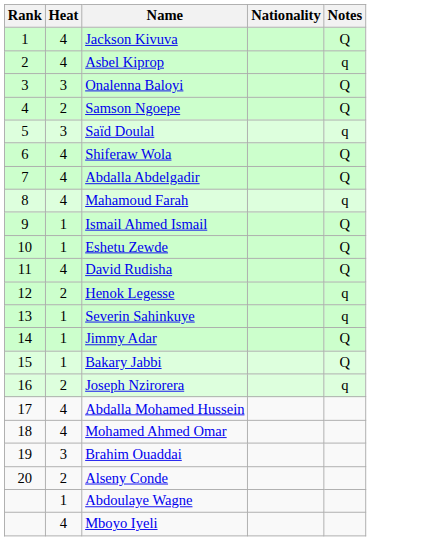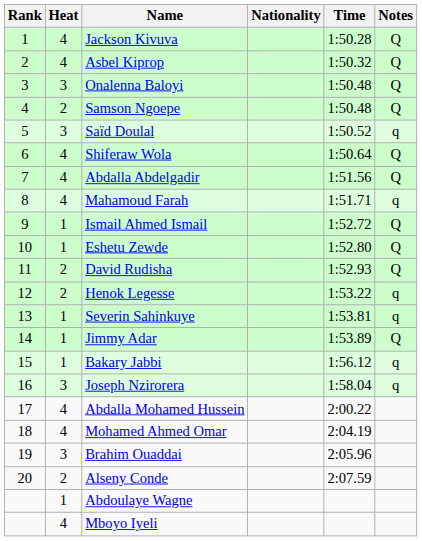 <table class="wikitable sortable" style="text-align:center">
 <tr>
 <th>Rank</th>
 <th>Heat</th>
 <th>Name</th>
 <th>Nationality</th>
+<th>Time</th>
 <th>Notes</th>
 </tr>
 <tr bgcolor=ccffcc>
 <td>1</td>
 <td>4</td>
 <td align=left><a href='#'>Jackson Kivuva</a></td>
 <td align=left></td>
+<td>1:50.28</td>
 <td>Q</td>
 </tr>
 <tr bgcolor=ccffcc>
 <td>2</td>
 <td>4</td>
 <td align=left><a href='#'>Asbel Kiprop</a></td>
 <td align=left></td>
-<td>q</td>
+<td>1:50.32</td>
+<td>Q</td>
 </tr>
 <tr bgcolor=ccffcc>
 <td>3</td>
 <td>3</td>
 <td align=left><a href='#'>Onalenna Baloyi</a></td>
 <td align=left></td>
+<td>1:50.48</td>
 <td>Q</td>
 </tr>
 <tr bgcolor=ccffcc>
 <td>4</td>
 <td>2</td>
 <td align=left><a href='#'>Samson Ngoepe</a></td>
 <td align=left></td>
+<td>1:50.48</td>
 <td>Q</td>
 </tr>
 <tr bgcolor=ddffdd>
 <td>5</td>
 <td>3</td>
 <td align=left><a href='#'>Saïd Doulal</a></td>
 <td align=left></td>
+<td>1:50.52</td>
 <td>q</td>
 </tr>
 <tr bgcolor=ccffcc>
 <td>6</td>
 <td>4</td>
 <td align=left><a href='#'>Shiferaw Wola</a></td>
 <td align=left></td>
+<td>1:50.64</td>
 <td>Q</td>
 </tr>
 <tr bgcolor=ccffcc>
 <td>7</td>
 <td>4</td>
 <td align=left><a href='#'>Abdalla Abdelgadir</a></td>
 <td align=left></td>
+<td>1:51.56</td>
 <td>Q</td>
 </tr>
 <tr bgcolor=ddffdd>
 <td>8</td>
 <td>4</td>
 <td align=left><a href='#'>Mahamoud Farah</a></td>
 <td align=left></td>
+<td>1:51.71</td>
 <td>q</td>
 </tr>
 <tr bgcolor=ccffcc>
 <td>9</td>
 <td>1</td>
 <td align=left><a href='#'>Ismail Ahmed Ismail</a></td>
 <td align=left></td>
+<td>1:52.72</td>
 <td>Q</td>
 </tr>
 <tr bgcolor=ccffcc>
 <td>10</td>
 <td>1</td>
 <td align=left><a href='#'>Eshetu Zewde</a></td>
 <td align=left></td>
+<td>1:52.80</td>
 <td>Q</td>
 </tr>
 <tr bgcolor=ccffcc>
 <td>11</td>
-<td>4</td>
+<td>2</td>
 <td align=left><a href='#'>David Rudisha</a></td>
 <td align=left></td>
+<td>1:52.93</td>
 <td>Q</td>
 </tr>
 <tr bgcolor=ccffcc>
 <td>12</td>
 <td>2</td>
 <td align=left><a href='#'>Henok Legesse</a></td>
 <td align=left></td>
+<td>1:53.22</td>
 <td>q</td>
 </tr>
 <tr bgcolor=ccffcc>
 <td>13</td>
 <td>1</td>
 <td align=left><a href='#'>Severin Sahinkuye</a></td>
 <td align=left></td>
+<td>1:53.81</td>
 <td>q</td>
 </tr>
 <tr bgcolor=ccffcc>
 <td>14</td>
 <td>1</td>
 <td align=left><a href='#'>Jimmy Adar</a></td>
 <td align=left></td>
+<td>1:53.89</td>
 <td>Q</td>
 </tr>
 <tr bgcolor=ddffdd>
 <td>15</td>
 <td>1</td>
 <td align=left><a href='#'>Bakary Jabbi</a></td>
 <td align=left></td>
-<td>Q</td>
+<td>1:56.12</td>
+<td>q</td>
 </tr>
 <tr bgcolor=ddffdd>
 <td>16</td>
-<td>2</td>
+<td>3</td>
 <td align=left><a href='#'>Joseph Nzirorera</a></td>
 <td align=left></td>
+<td>1:58.04</td>
 <td>q</td>
 </tr>
 <tr>
 <td>17</td>
 <td>4</td>
 <td align=left><a href='#'>Abdalla Mohamed Hussein</a></td>
 <td align=left></td>
+<td>2:00.22</td>
 <td></td>
 </tr>
 <tr>
 <td>18</td>
 <td>4</td>
 <td align=left><a href='#'>Mohamed Ahmed Omar</a></td>
 <td align=left></td>
+<td>2:04.19</td>
 <td></td>
 </tr>
 <tr>
 <td>19</td>
 <td>3</td>
 <td align=left><a href='#'>Brahim Ouaddai</a></td>
 <td align=left></td>
+<td>2:05.96</td>
 <td></td>
 </tr>
 <tr>
 <td>20</td>
 <td>2</td>
 <td align=left><a href='#'>Alseny Conde</a></td>
 <td align=left></td>
+<td>2:07.59</td>
 <td></td>
 </tr>
 <tr>
 <td></td>
 <td>1</td>
 <td align=left><a href='#'>Abdoulaye Wagne</a></td>
 <td align=left></td>
 <td></td>
+<td></td>
 </tr>
 <tr>
 <td></td>
 <td>4</td>
 <td align=left><a href='#'>Mboyo Iyeli</a></td>
 <td align=left></td>
 <td></td>
+<td></td>
 </tr>
 </table>
